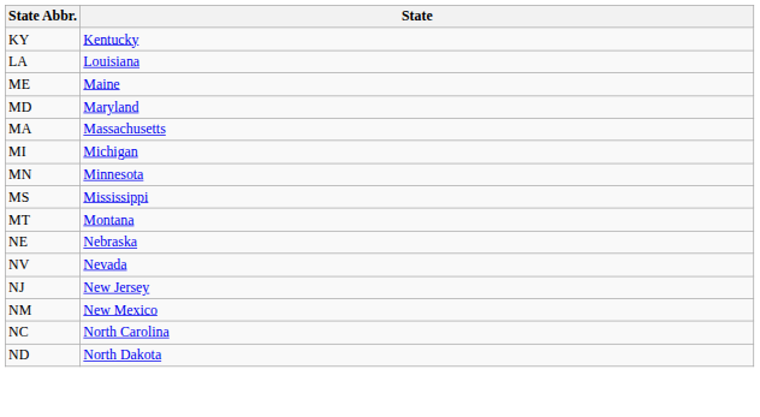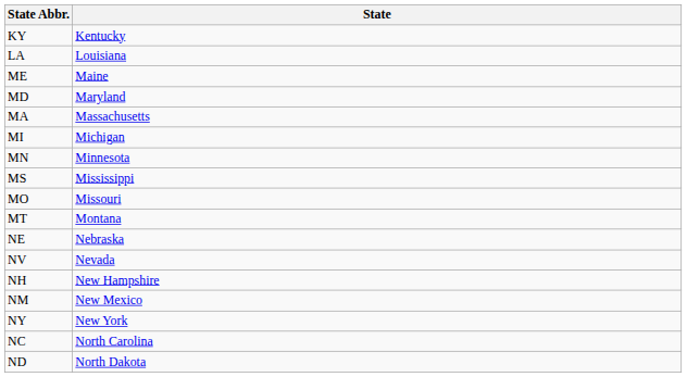 <table class="wikitable">
 <tr>
 <th style="width: 10%;">State Abbr.</th>
 <th>State</th>
 </tr>
 <tr>
 <td>KY</td>
 <td><a href='#'>Kentucky</a></td>
 </tr>
 <tr>
 <td>LA</td>
 <td><a href='#'>Louisiana</a></td>
 </tr>
 <tr>
 <td>ME</td>
 <td><a href='#'>Maine</a></td>
 </tr>
 <tr>
 <td>MD</td>
 <td><a href='#'>Maryland</a></td>
 </tr>
 <tr>
 <td>MA</td>
 <td><a href='#'>Massachusetts</a></td>
 </tr>
 <tr>
 <td>MI</td>
 <td><a href='#'>Michigan</a></td>
 </tr>
 <tr>
 <td>MN</td>
 <td><a href='#'>Minnesota</a></td>
 </tr>
 <tr>
 <td>MS</td>
 <td><a href='#'>Mississippi</a></td>
 </tr>
 <tr>
+<td>MO</td>
+<td><a href='#'>Missouri</a></td>
+</tr>
+<tr>
 <td>MT</td>
 <td><a href='#'>Montana</a></td>
 </tr>
 <tr>
 <td>NE</td>
 <td><a href='#'>Nebraska</a></td>
 </tr>
 <tr>
 <td>NV</td>
 <td><a href='#'>Nevada</a></td>
 </tr>
 <tr>
-<td>NJ</td>
-<td><a href='#'>New Jersey</a></td>
+<td>NH</td>
+<td><a href='#'>New Hampshire</a></td>
 </tr>
 <tr>
 <td>NM</td>
 <td><a href='#'>New Mexico</a></td>
+</tr>
+<tr>
+<td>NY</td>
+<td><a href='#'>New York</a></td>
 </tr>
 <tr>
 <td>NC</td>
 <td><a href='#'>North Carolina</a></td>
 </tr>
 <tr>
 <td>ND</td>
 <td><a href='#'>North Dakota</a></td>
 </tr>
 </table>
